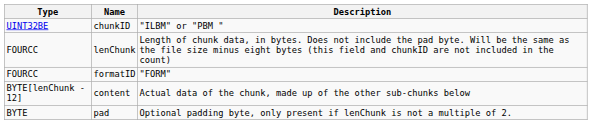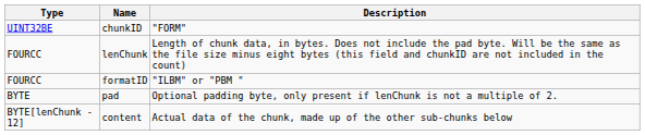 <table class="wikitable">
 <tr>
 <th>Type</th>
 <th>Name</th>
 <th>Description</th>
 </tr>
 <tr>
 <td><a href='#'>UINT32BE</a></td>
 <td>chunkID</td>
-<td>"ILBM" or "PBM "</td>
+<td>"FORM"</td>
 </tr>
 <tr>
 <td>FOURCC</td>
 <td>lenChunk</td>
 <td>Length of chunk data, in bytes.  Does not include the pad byte.  Will be the same as the file size minus eight bytes (this field and <code>chunkID</code> are not included in the count)</td>
 </tr>
 <tr>
 <td>FOURCC</td>
 <td>formatID</td>
-<td>"FORM"</td>
+<td>"ILBM" or "PBM "</td>
+</tr>
+<tr>
+<td>BYTE</td>
+<td>pad</td>
+<td>Optional padding byte, only present if <code>lenChunk</code> is not a multiple of 2.</td>
 </tr>
 <tr>
 <td>BYTE[lenChunk - 12]</td>
 <td>content</td>
 <td>Actual data of the chunk, made up of the other sub-chunks below</td>
 </tr>
-<tr>
-<td>BYTE</td>
-<td>pad</td>
-<td>Optional padding byte, only present if <code>lenChunk</code> is not a multiple of 2.</td>
-</tr>
 </table>
